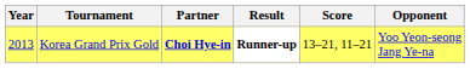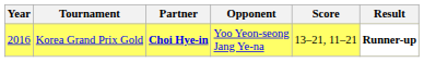 <table class="sortable wikitable" style="font-size: 90%;">
 <tr>
 <th>Year</th>
 <th>Tournament</th>
 <th>Partner</th>
+<th>Opponent</th>
+<th>Score</th>
 <th>Result</th>
-<th>Score</th>
-<th>Opponent</th>
 </tr>
 <tr style="background:#FFFF67">
-<td align="center"><a href='#'>2013</a></td>
+<td align="center"><a href='#'>2016</a></td>
 <td align="left"><a href='#'>Korea Grand Prix Gold</a></td>
 <td align="left"><strong> <a href='#'>Choi Hye-in</a></strong></td>
+<td align="left"> <a href='#'>Yoo Yeon-seong</a> <br>  <a href='#'>Jang Ye-na</a></td>
+<td align="left">13–21, 11–21</td>
 <td style="text-align:left; background:white"> <strong>Runner-up</strong></td>
-<td align="left">13–21, 11–21</td>
-<td align="left"> <a href='#'>Yoo Yeon-seong</a> <br>  <a href='#'>Jang Ye-na</a></td>
 </tr>
 </table>
